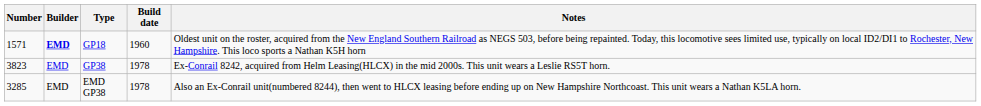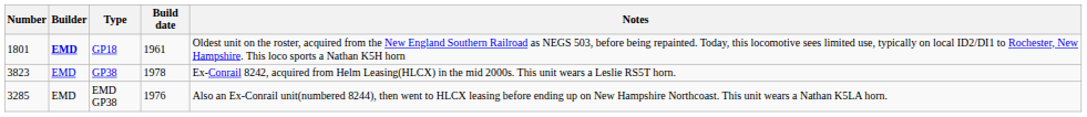 <table class="wikitable">
 <tr>
 <th>Number</th>
 <th>Builder</th>
 <th>Type</th>
 <th>Build date</th>
 <th>Notes</th>
 </tr>
 <tr>
-<td>1571</td>
+<td>1801</td>
 <td><strong><a href='#'>EMD</a></strong></td>
 <td><a href='#'>GP18</a></td>
-<td>1960</td>
+<td>1961</td>
 <td>Oldest unit on the roster, acquired from the <a href='#'>New England Southern Railroad</a> as NEGS 503, before being repainted. Today, this locomotive sees limited use, typically on local ID2/DI1 to <a href='#'>Rochester, New Hampshire</a>. This loco sports a Nathan K5H horn</td>
 </tr>
 <tr>
 <td>3823</td>
 <td><a href='#'>EMD</a></td>
 <td><a href='#'>GP38</a></td>
 <td>1978</td>
 <td>Ex-<a href='#'>Conrail</a> 8242, acquired from Helm Leasing(HLCX) in the mid 2000s. This unit wears a Leslie RS5T horn.</td>
 </tr>
 <tr>
 <td>3285</td>
 <td Electro-Motive Diesel>EMD</td>
 <td>EMD GP38</td>
-<td>1978</td>
+<td>1976</td>
 <td>Also an Ex-Conrail unit(numbered 8244), then went to HLCX leasing before ending up on New Hampshire Northcoast. This unit wears a Nathan K5LA horn.</td>
 </tr>
 </table>
